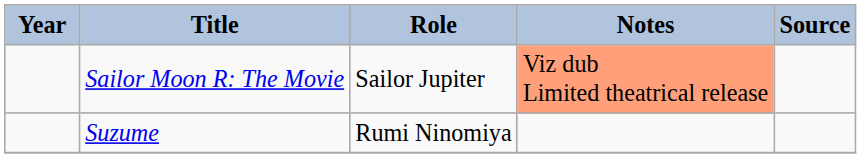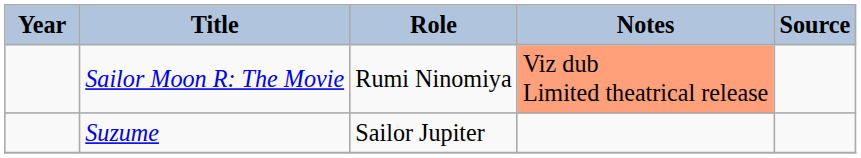 <table class="wikitable sortable plainrowheaders" style="width=90%;  font-size: 95%;">
 <tr>
 <th style="background:#b0c4de; width:40px;">Year</th>
 <th style="background:#b0c4de;">Title</th>
 <th style="background:#b0c4de;">Role</th>
 <th style="background:#b0c4de;" class="unsortable">Notes</th>
 <th style="background:#b0c4de;" class="unsortable">Source</th>
 </tr>
 <tr>
 <td></td>
 <td><em><a href='#'>Sailor Moon R: The Movie</a></em></td>
-<td>Sailor Jupiter</td>
+<td>Rumi Ninomiya</td>
 <td style="background: lightsalmon;">Viz dub<br>Limited theatrical release</td>
 <td></td>
 </tr>
 <tr>
 <td></td>
 <td><em><a href='#'>Suzume</a></em></td>
-<td>Rumi Ninomiya</td>
+<td>Sailor Jupiter</td>
 <td></td>
 <td></td>
 </tr>
 <tr>
 </tr>
 </table>
